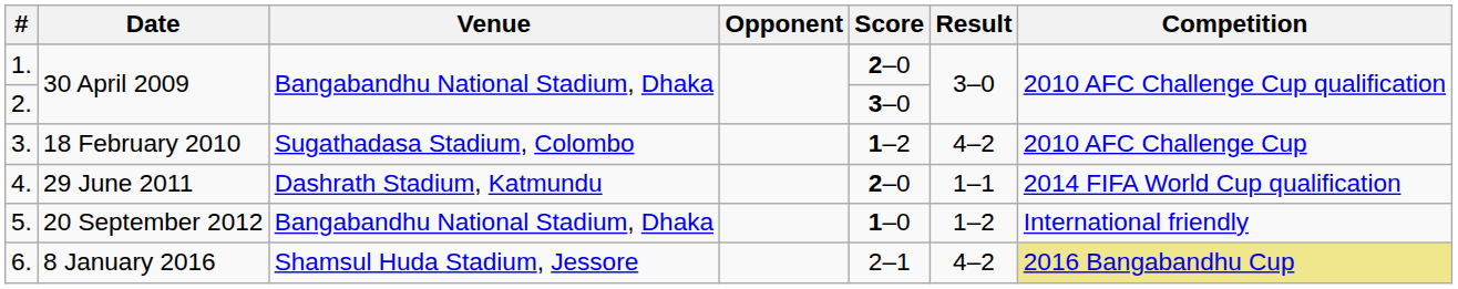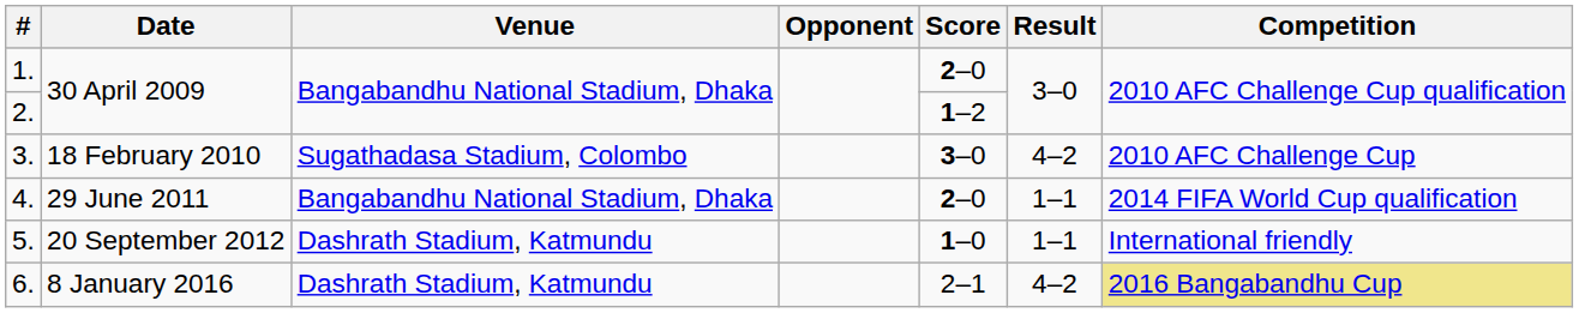 <table class="wikitable">
 <tr>
 <th>#</th>
 <th>Date</th>
 <th>Venue</th>
 <th>Opponent</th>
 <th>Score</th>
 <th>Result</th>
 <th>Competition</th>
 </tr>
 <tr>
 <td>1.</td>
 <td rowspan=2>30 April 2009</td>
 <td rowspan=2><a href='#'>Bangabandhu National Stadium</a>, <a href='#'>Dhaka</a></td>
 <td rowspan=2></td>
 <td align=center><strong>2</strong>–0</td>
 <td rowspan=2 align=center>3–0</td>
 <td rowspan=2><a href='#'>2010 AFC Challenge Cup qualification</a></td>
 </tr>
 <tr>
 <td>2.</td>
-<td align=center><strong>3</strong>–0</td>
+<td align=center><strong>1</strong>–2</td>
 </tr>
 <tr>
 <td>3.</td>
 <td>18 February 2010</td>
 <td><a href='#'>Sugathadasa Stadium</a>, <a href='#'>Colombo</a></td>
 <td></td>
-<td align=center><strong>1</strong>–2</td>
+<td align=center><strong>3</strong>–0</td>
 <td style="text-align:center;">4–2</td>
 <td><a href='#'>2010 AFC Challenge Cup</a></td>
 </tr>
 <tr>
 <td>4.</td>
 <td>29 June 2011</td>
-<td><a href='#'>Dashrath Stadium</a>, <a href='#'>Katmundu</a></td>
+<td><a href='#'>Bangabandhu National Stadium</a>, <a href='#'>Dhaka</a></td>
 <td></td>
 <td align=center><strong>2</strong>–0</td>
 <td align=center>1–1</td>
 <td><a href='#'>2014 FIFA World Cup qualification</a></td>
 </tr>
 <tr>
 <td>5.</td>
 <td>20 September 2012</td>
-<td><a href='#'>Bangabandhu National Stadium</a>, <a href='#'>Dhaka</a></td>
+<td><a href='#'>Dashrath Stadium</a>, <a href='#'>Katmundu</a></td>
 <td></td>
 <td align=center><strong>1</strong>–0</td>
-<td align=center>1–2</td>
+<td align=center>1–1</td>
 <td><a href='#'>International friendly</a></td>
 </tr>
 <tr>
 <td>6.</td>
 <td>8 January 2016</td>
-<td><a href='#'>Shamsul Huda Stadium</a>, <a href='#'>Jessore</a></td>
+<td><a href='#'>Dashrath Stadium</a>, <a href='#'>Katmundu</a></td>
 <td></td>
 <td style="text-align:center;">2–1</td>
 <td style="text-align:center;">4–2</td>
 <td style="background: khaki;"><a href='#'>2016 Bangabandhu Cup</a></td>
 </tr>
 </table>
